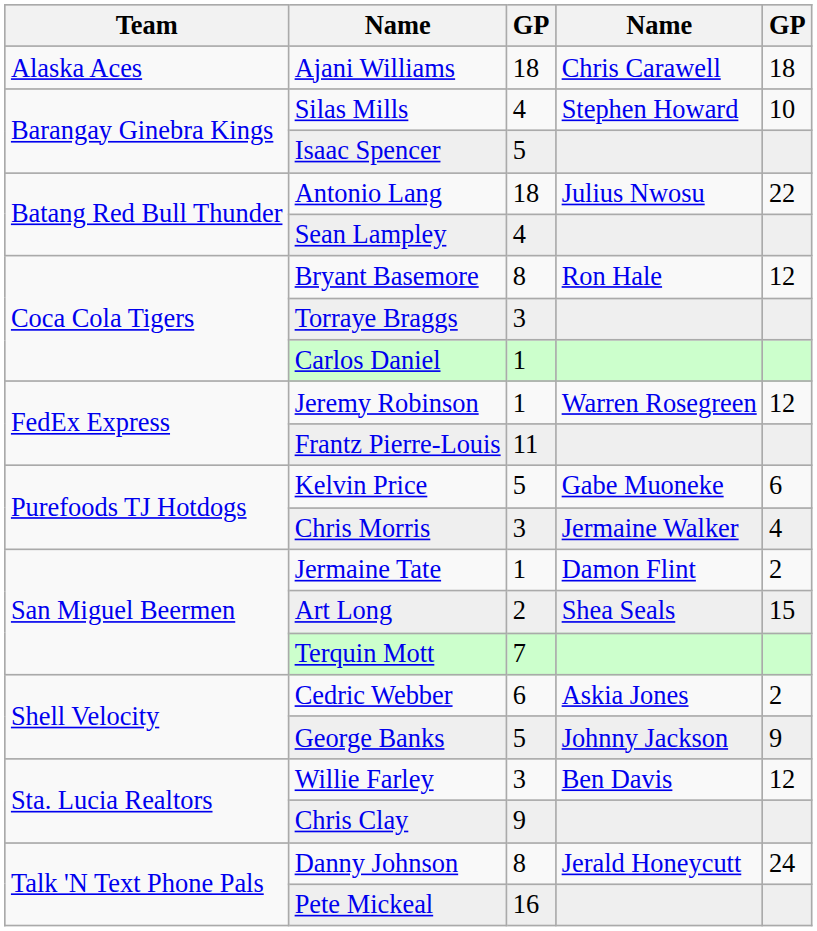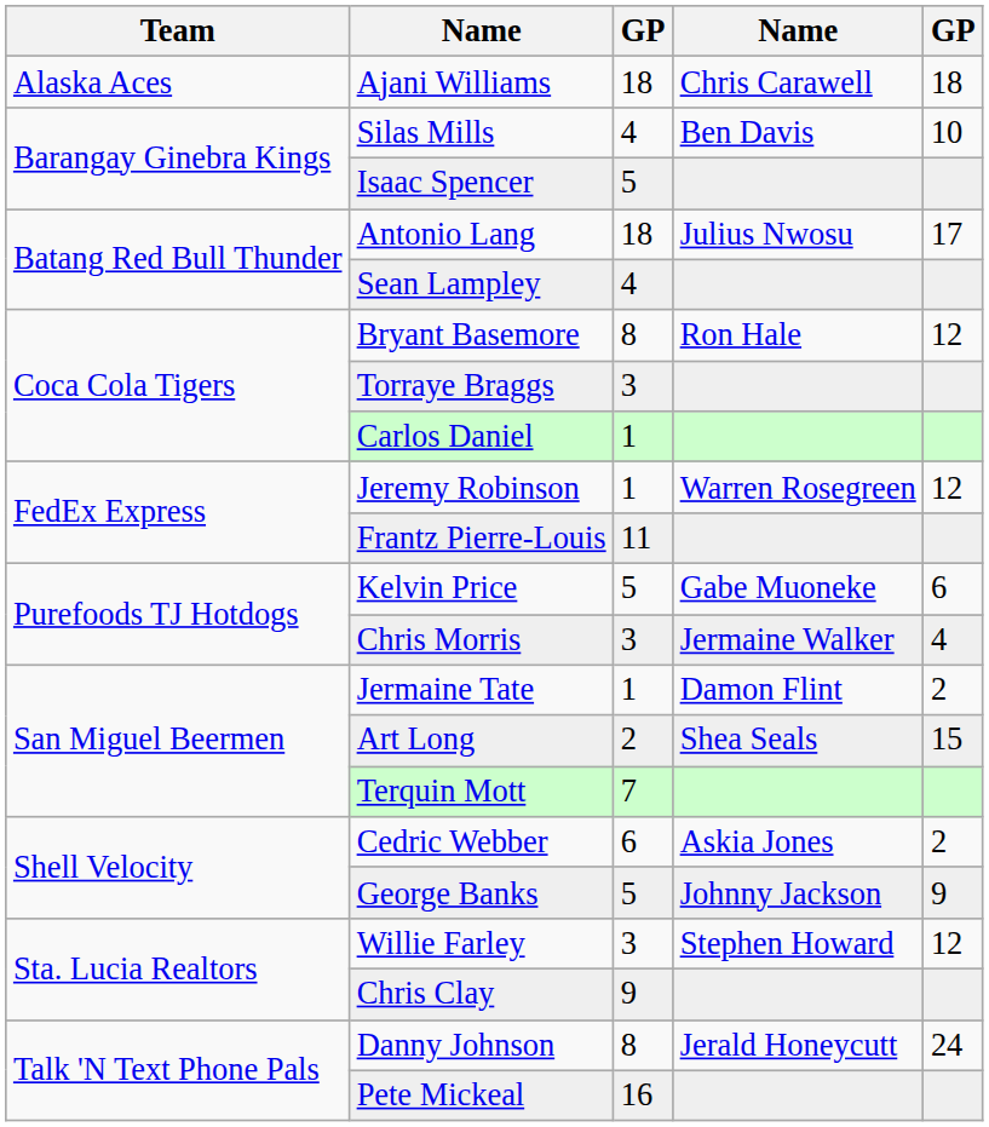 <table class="wikitable">
 <tr>
 <th>Team</th>
 <th>Name</th>
 <th>GP</th>
 <th>Name</th>
 <th>GP</th>
 </tr>
 <tr>
 <td><a href='#'>Alaska Aces</a></td>
 <td><a href='#'>Ajani Williams</a></td>
 <td>18</td>
 <td><a href='#'>Chris Carawell</a></td>
 <td>18</td>
 </tr>
 <tr>
 <td rowspan=2><a href='#'>Barangay Ginebra Kings</a></td>
 <td><a href='#'>Silas Mills</a></td>
 <td>4</td>
-<td><a href='#'>Stephen Howard</a></td>
+<td><a href='#'>Ben Davis</a></td>
 <td>10</td>
 </tr>
 <tr bgcolor=#efefef>
 <td><a href='#'>Isaac Spencer</a></td>
 <td>5</td>
 <td></td>
 <td></td>
 </tr>
 <tr>
 <td rowspan=2><a href='#'>Batang Red Bull Thunder</a></td>
 <td><a href='#'>Antonio Lang</a></td>
 <td>18</td>
 <td><a href='#'>Julius Nwosu</a></td>
-<td>22</td>
+<td>17</td>
 </tr>
 <tr bgcolor=#efefef>
 <td><a href='#'>Sean Lampley</a></td>
 <td>4</td>
 <td></td>
 <td></td>
 </tr>
 <tr>
 <td rowspan=3><a href='#'>Coca Cola Tigers</a></td>
 <td><a href='#'>Bryant Basemore</a></td>
 <td>8</td>
 <td><a href='#'>Ron Hale</a></td>
 <td>12</td>
 </tr>
 <tr bgcolor=#efefef>
 <td><a href='#'>Torraye Braggs</a></td>
 <td>3</td>
 <td></td>
 <td></td>
 </tr>
 <tr bgcolor=#ccffcc>
 <td><a href='#'>Carlos Daniel</a></td>
 <td>1</td>
 <td></td>
 <td></td>
 </tr>
 <tr>
 <td rowspan=2><a href='#'>FedEx Express</a></td>
 <td><a href='#'>Jeremy Robinson</a></td>
 <td>1</td>
 <td><a href='#'>Warren Rosegreen</a></td>
 <td>12</td>
 </tr>
 <tr bgcolor=#efefef>
 <td><a href='#'>Frantz Pierre-Louis</a></td>
 <td>11</td>
 <td></td>
 <td></td>
 </tr>
 <tr>
 <td rowspan=2><a href='#'>Purefoods TJ Hotdogs</a></td>
 <td><a href='#'>Kelvin Price</a></td>
 <td>5</td>
 <td><a href='#'>Gabe Muoneke</a></td>
 <td>6</td>
 </tr>
 <tr bgcolor=#efefef>
 <td><a href='#'>Chris Morris</a></td>
 <td>3</td>
 <td><a href='#'>Jermaine Walker</a></td>
 <td>4</td>
 </tr>
 <tr>
 <td rowspan=3><a href='#'>San Miguel Beermen</a></td>
 <td><a href='#'>Jermaine Tate</a></td>
 <td>1</td>
 <td><a href='#'>Damon Flint</a></td>
 <td>2</td>
 </tr>
 <tr bgcolor=#efefef>
 <td><a href='#'>Art Long</a></td>
 <td>2</td>
 <td><a href='#'>Shea Seals</a></td>
 <td>15</td>
 </tr>
 <tr bgcolor=#ccffcc>
 <td><a href='#'>Terquin Mott</a></td>
 <td>7</td>
 <td></td>
 <td></td>
 </tr>
 <tr>
 <td rowspan=2><a href='#'>Shell Velocity</a></td>
 <td><a href='#'>Cedric Webber</a></td>
 <td>6</td>
 <td><a href='#'>Askia Jones</a></td>
 <td>2</td>
 </tr>
 <tr bgcolor=#efefef>
 <td><a href='#'>George Banks</a></td>
 <td>5</td>
 <td><a href='#'>Johnny Jackson</a></td>
 <td>9</td>
 </tr>
 <tr>
 <td rowspan=2><a href='#'>Sta. Lucia Realtors</a></td>
 <td><a href='#'>Willie Farley</a></td>
 <td>3</td>
-<td><a href='#'>Ben Davis</a></td>
+<td><a href='#'>Stephen Howard</a></td>
 <td>12</td>
 </tr>
 <tr bgcolor=#efefef>
 <td><a href='#'>Chris Clay</a></td>
 <td>9</td>
 <td></td>
 <td></td>
 </tr>
 <tr>
 <td rowspan=2><a href='#'>Talk 'N Text Phone Pals</a></td>
 <td><a href='#'>Danny Johnson</a></td>
 <td>8</td>
 <td><a href='#'>Jerald Honeycutt</a></td>
 <td>24</td>
 </tr>
 <tr bgcolor=#efefef>
 <td><a href='#'>Pete Mickeal</a></td>
 <td>16</td>
 <td></td>
 <td></td>
 </tr>
 </table>
